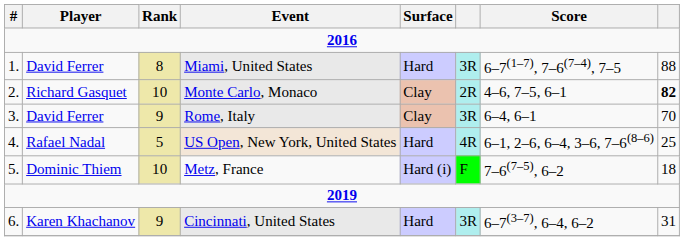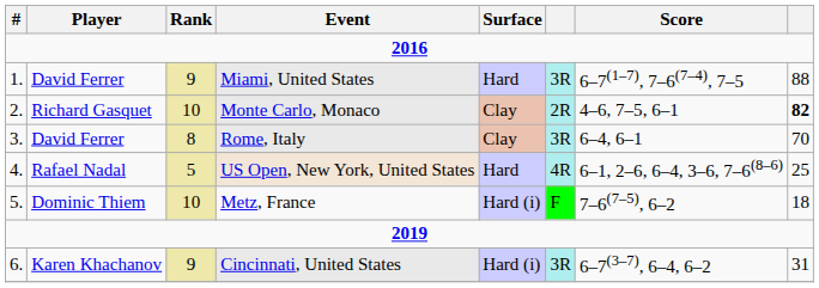 <table class="wikitable sortable">
 <tr>
 <th>#</th>
 <th>Player</th>
 <th>Rank</th>
 <th>Event</th>
 <th>Surface</th>
 <th></th>
 <th class=unsortable>Score</th>
 <th></th>
 </tr>
 <tr>
 <td colspan="8" style="text-align:center"><strong><a href='#'>2016</a></strong></td>
 </tr>
 <tr>
 <td>1.</td>
 <td> <a href='#'>David Ferrer</a></td>
-<td align=center style="background:#eee8aa;">8</td>
+<td align=center style="background:#eee8aa;">9</td>
 <td style="background:#e9e9e9;"><a href='#'>Miami</a>, United States</td>
 <td style="background:#ccccff;">Hard</td>
 <td style="background:#afeeee;">3R</td>
 <td>6–7<sup>(1–7)</sup>, 7–6<sup>(7–4)</sup>, 7–5</td>
 <td align=center>88</td>
 </tr>
 <tr>
 <td>2.</td>
 <td> <a href='#'>Richard Gasquet</a></td>
 <td align=center style="background:#eee8aa;">10</td>
 <td style="background:#e9e9e9;"><a href='#'>Monte Carlo</a>, Monaco</td>
 <td style="background:#EBC2AF;">Clay</td>
 <td style="background:#afeeee;">2R</td>
 <td>4–6, 7–5, 6–1</td>
 <td align=center><strong>82</strong></td>
 </tr>
 <tr>
 <td>3.</td>
 <td> <a href='#'>David Ferrer</a></td>
-<td align=center style="background:#eee8aa;">9</td>
+<td align=center style="background:#eee8aa;">8</td>
 <td style="background:#e9e9e9;"><a href='#'>Rome</a>, Italy</td>
 <td style="background:#EBC2AF;">Clay</td>
 <td style="background:#afeeee;">3R</td>
 <td>6–4, 6–1</td>
 <td align=center>70</td>
 </tr>
 <tr>
 <td>4.</td>
 <td> <a href='#'>Rafael Nadal</a></td>
 <td align=center style="background:#eee8aa;">5</td>
 <td style="background:#f3e6d7;"><a href='#'>US Open</a>, New York, United States</td>
 <td style="background:#ccccff;">Hard</td>
 <td style="background:#afeeee;">4R</td>
 <td>6–1, 2–6, 6–4, 3–6, 7–6<sup>(8–6)</sup></td>
 <td align=center>25</td>
 </tr>
 <tr>
 <td>5.</td>
 <td> <a href='#'>Dominic Thiem</a></td>
 <td align=center style="background:#eee8aa;">10</td>
 <td><a href='#'>Metz</a>, France</td>
 <td style="background:#ccccff;">Hard (i)</td>
 <td style="background:lime;">F</td>
 <td>7–6<sup>(7–5)</sup>, 6–2</td>
 <td align=center>18</td>
 </tr>
 <tr>
 <td colspan="8" style="text-align:center"><strong><a href='#'>2019</a></strong></td>
 </tr>
 <tr>
 <td>6.</td>
 <td> <a href='#'>Karen Khachanov</a></td>
 <td align=center style="background:#eee8aa;">9</td>
 <td style="background:#e9e9e9;"><a href='#'>Cincinnati</a>, United States</td>
-<td style="background:#ccccff;">Hard</td>
+<td style="background:#ccccff;">Hard (i)</td>
 <td style="background:#afeeee;">3R</td>
 <td>6–7<sup>(3–7)</sup>, 6–4, 6–2</td>
 <td align=center>31</td>
 </tr>
 <tr>
 </tr>
 </table>
